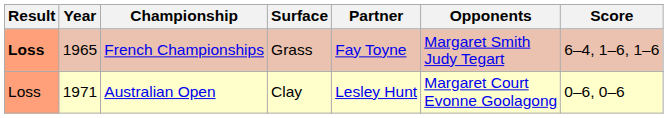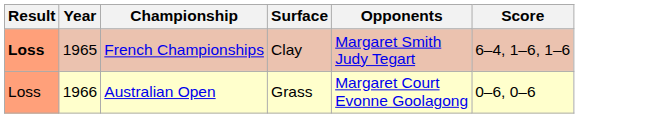 <table class="sortable wikitable">
 <tr>
 <th>Result</th>
 <th>Year</th>
 <th>Championship</th>
 <th>Surface</th>
-<th>Partner</th>
 <th>Opponents</th>
 <th class="unsortable">Score</th>
 </tr>
 <tr style="background:#ebc2af;">
 <td style="background:#ffa07a;"><strong>Loss</strong></td>
 <td>1965</td>
 <td><a href='#'>French Championships</a></td>
-<td>Grass</td>
-<td> <a href='#'>Fay Toyne</a></td>
+<td>Clay</td>
 <td> <a href='#'>Margaret Smith</a><br>  <a href='#'>Judy Tegart</a></td>
 <td>6–4, 1–6, 1–6</td>
 </tr>
 <tr style=background:#ffffcc>
 <td style="background:#ffa07a;">Loss</td>
-<td>1971</td>
+<td>1966</td>
 <td><a href='#'>Australian Open</a></td>
-<td>Clay</td>
-<td> <a href='#'>Lesley Hunt</a></td>
+<td>Grass</td>
 <td> <a href='#'>Margaret Court</a><br> <a href='#'>Evonne Goolagong</a></td>
 <td>0–6, 0–6</td>
 </tr>
 </table>
